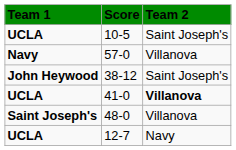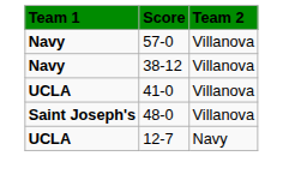 <table class="wikitable" style="margin:0.5em auto; font-size:95%">
 <tr bgcolor="008B00">
 <td><strong>Team 1</strong></td>
 <td><strong>Score</strong></td>
 <td><strong>Team 2</strong></td>
 </tr>
 <tr>
-<td><strong>UCLA</strong></td>
-<td>10-5</td>
-<td>Saint Joseph's</td>
-</tr>
-<tr>
 <td><strong>Navy</strong></td>
 <td>57-0</td>
 <td>Villanova</td>
 </tr>
 <tr>
-<td><strong>John Heywood</strong></td>
+<td><strong>Navy</strong></td>
 <td>38-12</td>
-<td>Saint Joseph's</td>
+<td>Villanova</td>
 </tr>
 <tr>
 <td><strong>UCLA</strong></td>
 <td>41-0</td>
-<td><strong>Villanova</strong></td>
+<td>Villanova</td>
 </tr>
 <tr>
 <td><strong>Saint Joseph's</strong></td>
 <td>48-0</td>
 <td>Villanova</td>
 </tr>
 <tr>
 <td><strong>UCLA</strong></td>
 <td>12-7</td>
 <td>Navy</td>
 </tr>
 </table>
